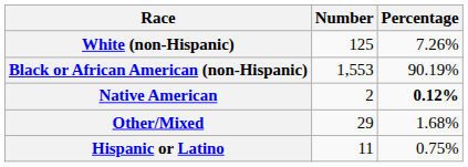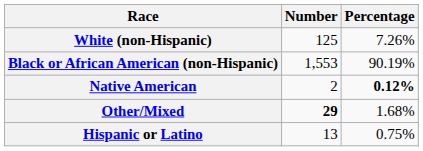 <table class="wikitable" style="text-align:right">
 <tr>
 <th scope="col">Race</th>
 <th scope="col">Number</th>
 <th scope="col">Percentage</th>
 </tr>
 <tr>
 <th scope="row"><a href='#'>White</a> (non-Hispanic)</th>
 <td>125</td>
 <td>7.26%</td>
 </tr>
 <tr>
 <th scope="row"><a href='#'>Black or African American</a> (non-Hispanic)</th>
 <td>1,553</td>
 <td>90.19%</td>
 </tr>
 <tr>
 <th scope="row"><a href='#'>Native American</a></th>
 <td>2</td>
 <td><strong>0.12%</strong></td>
 </tr>
 <tr>
 <th scope="row"><a href='#'>Other/Mixed</a></th>
-<td>29</td>
+<td><strong>29</strong></td>
 <td>1.68%</td>
 </tr>
 <tr>
 <th scope="row"><a href='#'>Hispanic</a> or <a href='#'>Latino</a></th>
-<td>11</td>
+<td>13</td>
 <td>0.75%</td>
 </tr>
 </table>
